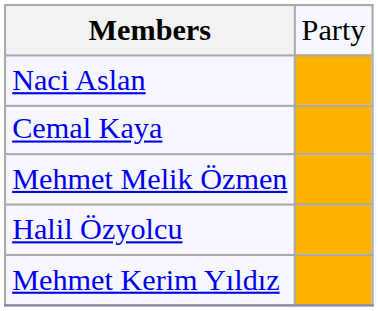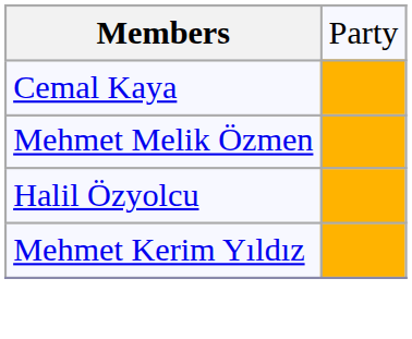 <table class=wikitable style="border:1px solid #8888aa; background-color:#f7f8ff; padding:0px; font-size:90%;">
 <tr>
 <th>Members</th>
 <td>Party</td>
-</tr>
-<tr>
-<td><a href='#'>Naci Aslan</a></td>
-<td style="background: #ffb300"></td>
 </tr>
 <tr>
 <td><a href='#'>Cemal Kaya</a></td>
 <td style="background: #ffb300"></td>
 </tr>
 <tr>
 <td><a href='#'>Mehmet Melik Özmen</a></td>
 <td style="background: #ffb300"></td>
 </tr>
 <tr>
 <td><a href='#'>Halil Özyolcu</a></td>
 <td style="background: #ffb300"></td>
 </tr>
 <tr>
 <td><a href='#'>Mehmet Kerim Yıldız</a></td>
 <td style="background: #ffb300"></td>
 </tr>
 <tr>
 </tr>
 </table>
